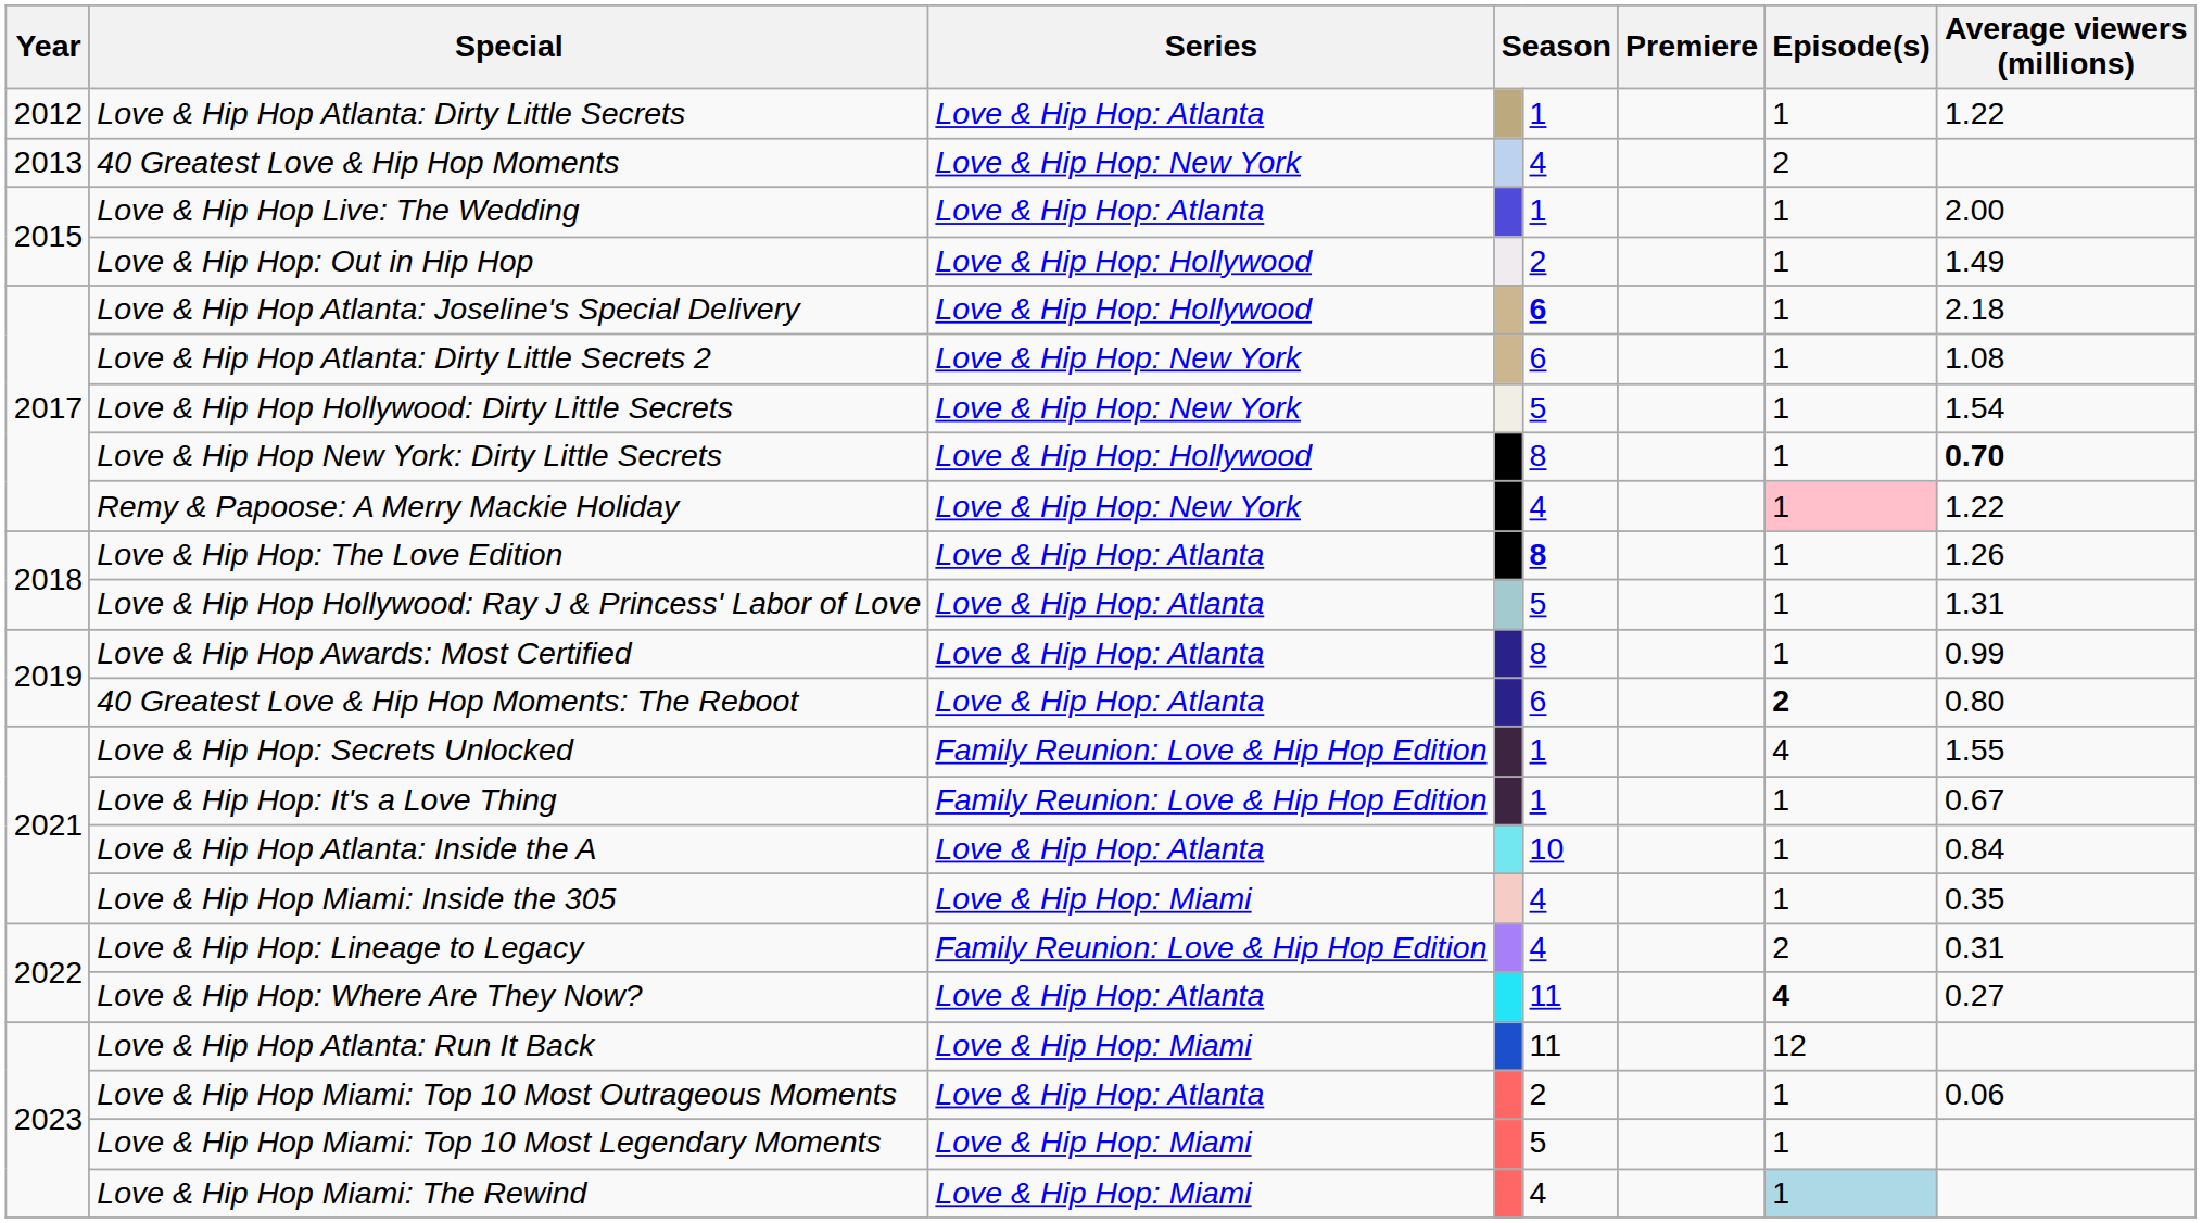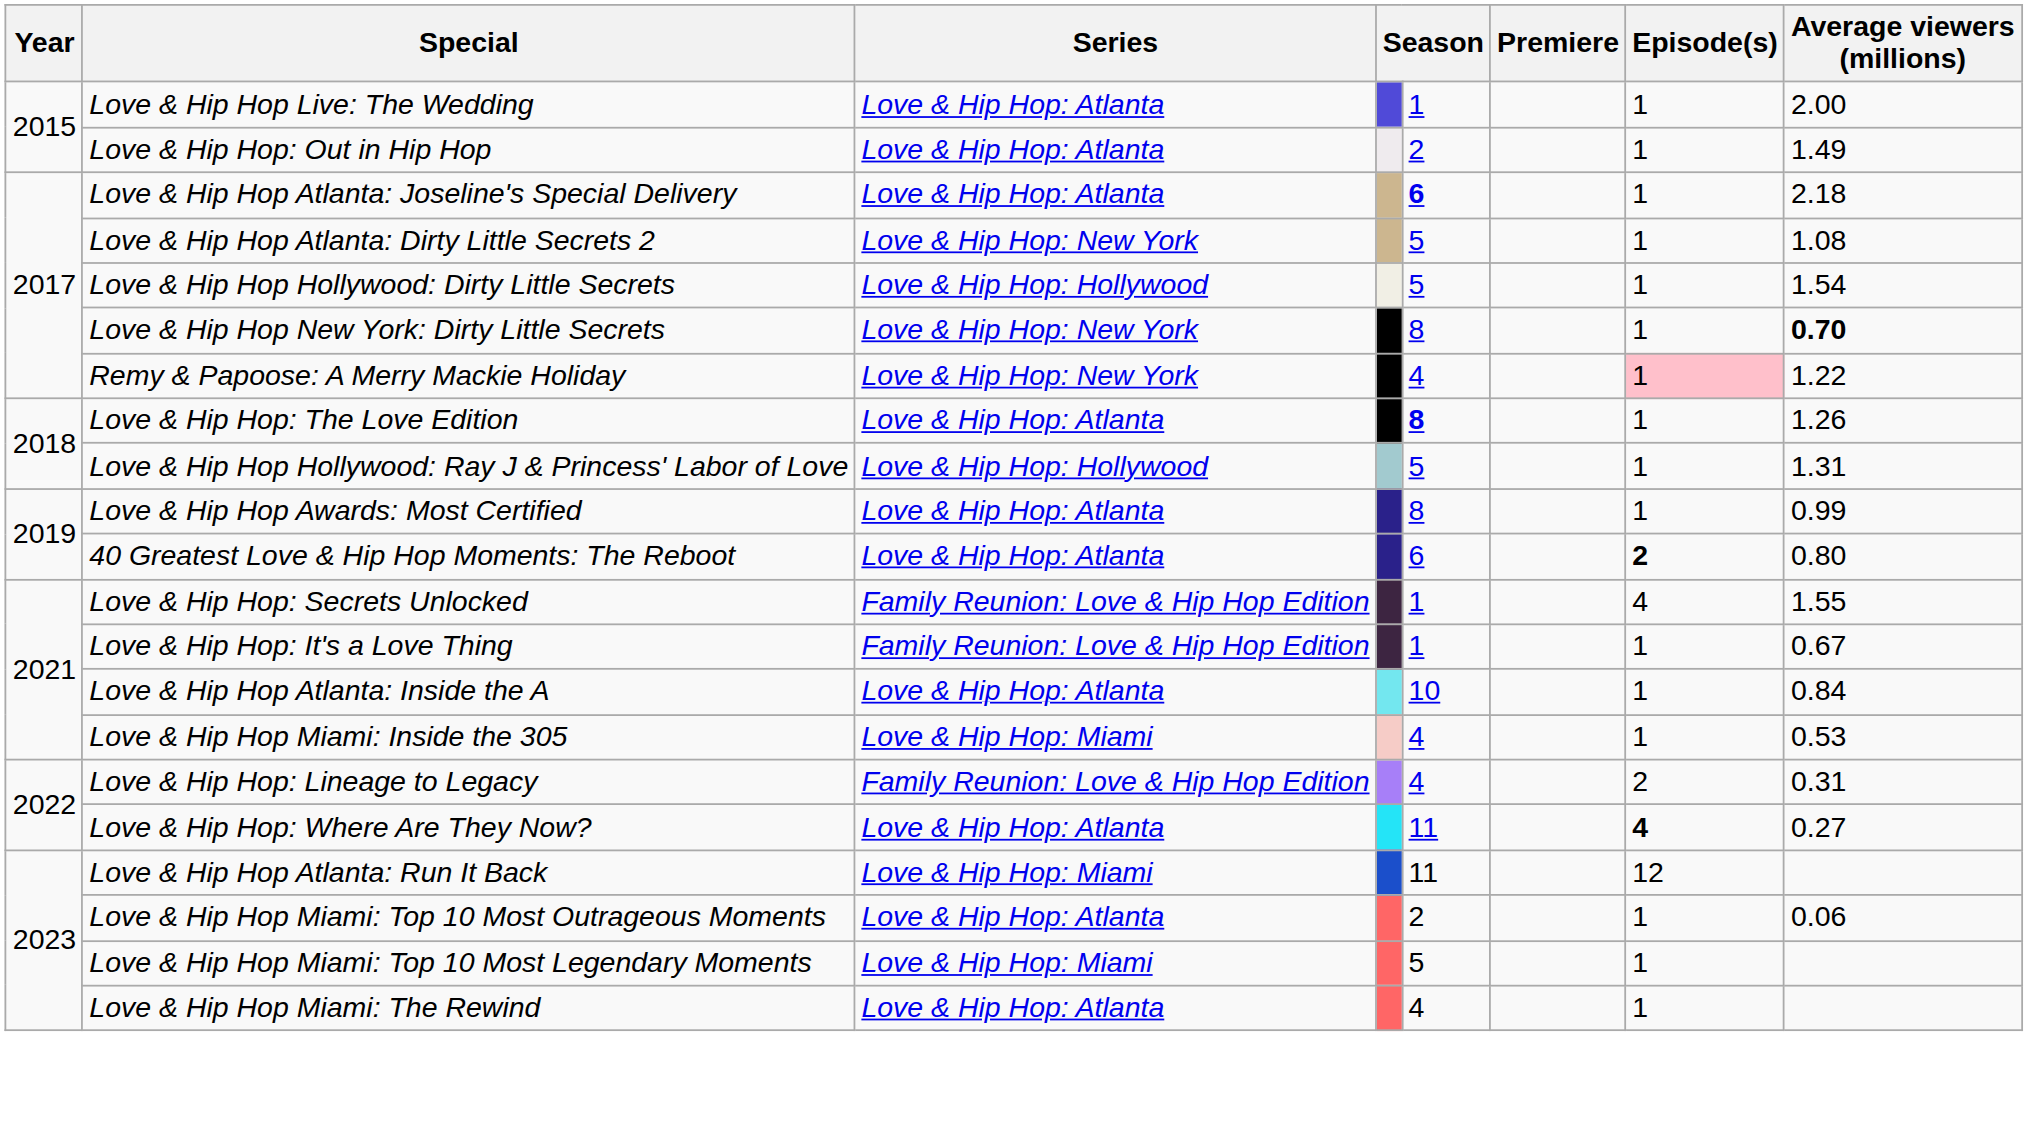 <table class="wikitable sortable plainrowheaders" style="margin:auto;">
 <tr>
 <th scope="col">Year</th>
 <th scope="col">Special</th>
 <th scope="col">Series</th>
 <th scope="col" colspan="2">Season</th>
 <th scope="col">Premiere</th>
 <th scope="col">Episode(s)</th>
 <th scope="col">Average viewers<br>(millions)</th>
-</tr>
-<tr>
-<td>2012</td>
-<td><em>Love & Hip Hop Atlanta: Dirty Little Secrets</em></td>
-<td><em><a href='#'>Love & Hip Hop: Atlanta</a></em></td>
-<th scope="row" style="background:#bda97e; color:#000;"></th>
-<td><a href='#'>1</a></td>
-<td></td>
-<td>1</td>
-<td>1.22</td>
-</tr>
-<tr>
-<td>2013</td>
-<td><em>40 Greatest Love & Hip Hop Moments</em></td>
-<td><em><a href='#'>Love & Hip Hop: New York</a></em></td>
-<th scope="row" style="background:#bcd2ee; color:#000;"></th>
-<td><a href='#'>4</a></td>
-<td></td>
-<td>2</td>
-<td></td>
 </tr>
 <tr>
 <td rowspan="2">2015</td>
 <td><em>Love & Hip Hop Live: The Wedding</em></td>
 <td><em><a href='#'>Love & Hip Hop: Atlanta</a></em></td>
 <th scope="row" style="background:#504ad8; color:#000;"></th>
 <td><a href='#'>1</a></td>
 <td></td>
 <td>1</td>
 <td>2.00</td>
 </tr>
 <tr>
 <td><em>Love & Hip Hop: Out in Hip Hop</em></td>
-<td><em><a href='#'>Love & Hip Hop: Hollywood</a></em></td>
+<td><em><a href='#'>Love & Hip Hop: Atlanta</a></em></td>
 <th scope="row" style="background:#efebee; color:#000;"></th>
 <td><a href='#'>2</a></td>
 <td></td>
 <td>1</td>
 <td>1.49</td>
 </tr>
 <tr>
 <td rowspan="5">2017</td>
 <td><em>Love & Hip Hop Atlanta: Joseline's Special Delivery</em></td>
-<td><em><a href='#'>Love & Hip Hop: Hollywood</a></em></td>
+<td><em><a href='#'>Love & Hip Hop: Atlanta</a></em></td>
 <th scope="row" style="background:#ccb68f; color:#000;"></th>
 <td><strong><a href='#'>6</a></strong></td>
 <td></td>
 <td>1</td>
 <td>2.18</td>
 </tr>
 <tr>
 <td><em>Love & Hip Hop Atlanta: Dirty Little Secrets 2</em></td>
 <td><em><a href='#'>Love & Hip Hop: New York</a></em></td>
 <th scope="row" style="background:#ccb68f; color:#000;"></th>
-<td><a href='#'>6</a></td>
+<td><a href='#'>5</a></td>
 <td></td>
 <td>1</td>
 <td>1.08</td>
 </tr>
 <tr>
 <td><em>Love & Hip Hop Hollywood: Dirty Little Secrets</em></td>
-<td><em><a href='#'>Love & Hip Hop: New York</a></em></td>
+<td><em><a href='#'>Love & Hip Hop: Hollywood</a></em></td>
 <th scope="row" style="background:#f1efe5; color:#000;"></th>
 <td><a href='#'>5</a></td>
 <td></td>
 <td>1</td>
 <td>1.54</td>
 </tr>
 <tr>
 <td><em>Love & Hip Hop New York: Dirty Little Secrets</em></td>
-<td><em><a href='#'>Love & Hip Hop: Hollywood</a></em></td>
+<td><em><a href='#'>Love & Hip Hop: New York</a></em></td>
 <th scope="row" style="background:#000; color:#000;"></th>
 <td><a href='#'>8</a></td>
 <td></td>
 <td>1</td>
 <td><strong>0.70</strong></td>
 </tr>
 <tr>
 <td><em>Remy & Papoose: A Merry Mackie Holiday</em></td>
 <td><em><a href='#'>Love & Hip Hop: New York</a></em></td>
 <th scope="row" style="background:#000; color:#000;"></th>
 <td><a href='#'>4</a></td>
 <td></td>
 <td style="background: pink;">1</td>
 <td>1.22</td>
 </tr>
 <tr>
 <td rowspan="2">2018</td>
 <td><em>Love & Hip Hop: The Love Edition</em></td>
 <td><em><a href='#'>Love & Hip Hop: Atlanta</a></em></td>
 <th scope="row" style="background:#000; color:#000;"></th>
 <td><strong><a href='#'>8</a></strong></td>
 <td></td>
 <td>1</td>
 <td>1.26</td>
 </tr>
 <tr>
 <td><em>Love & Hip Hop Hollywood: Ray J & Princess' Labor of Love</em></td>
-<td><em><a href='#'>Love & Hip Hop: Atlanta</a></em></td>
+<td><em><a href='#'>Love & Hip Hop: Hollywood</a></em></td>
 <th scope="row" style="background:#a2cacf; color:#000;"></th>
 <td><a href='#'>5</a></td>
 <td></td>
 <td>1</td>
 <td>1.31</td>
 </tr>
 <tr>
 <td rowspan="2">2019</td>
 <td><em>Love & Hip Hop Awards: Most Certified</em></td>
 <td><em><a href='#'>Love & Hip Hop: Atlanta</a></em></td>
 <th scope="row" style="background:#2a218a; color:#000;"></th>
 <td><a href='#'>8</a></td>
 <td></td>
 <td>1</td>
 <td>0.99</td>
 </tr>
 <tr>
 <td><em>40 Greatest Love & Hip Hop Moments: The Reboot</em></td>
 <td><em><a href='#'>Love & Hip Hop: Atlanta</a></em></td>
 <th scope="row" style="background:#2a218a; color:#000;"></th>
 <td><a href='#'>6</a></td>
 <td></td>
 <td><strong>2</strong></td>
 <td>0.80</td>
 </tr>
 <tr>
 <td rowspan="4">2021</td>
 <td><em>Love & Hip Hop: Secrets Unlocked</em></td>
 <td><em><a href='#'>Family Reunion: Love & Hip Hop Edition</a></em></td>
 <th scope="row" style="background:#3d2541; color:#000;"></th>
 <td><a href='#'>1</a></td>
 <td></td>
 <td>4</td>
 <td>1.55</td>
 </tr>
 <tr>
 <td><em>Love & Hip Hop: It's a Love Thing</em></td>
 <td><em><a href='#'>Family Reunion: Love & Hip Hop Edition</a></em></td>
 <th scope="row" style="background:#3d2541; color:#000;"></th>
 <td><a href='#'>1</a></td>
 <td></td>
 <td>1</td>
 <td>0.67</td>
 </tr>
 <tr>
 <td><em>Love & Hip Hop Atlanta: Inside the A</em></td>
 <td><em><a href='#'>Love & Hip Hop: Atlanta</a></em></td>
 <th scope="row" style="background:#73e7ef; color:#000;"></th>
 <td><a href='#'>10</a></td>
 <td></td>
 <td>1</td>
 <td>0.84</td>
 </tr>
 <tr>
 <td><em>Love & Hip Hop Miami: Inside the 305</em></td>
 <td><em><a href='#'>Love & Hip Hop: Miami</a></em></td>
 <th scope="row" style="background:#f6ccc7; color: #224271;"></th>
 <td><a href='#'>4</a></td>
 <td></td>
 <td>1</td>
-<td>0.35</td>
+<td>0.53</td>
 </tr>
 <tr>
 <td rowspan="2">2022</td>
 <td><em>Love & Hip Hop: Lineage to Legacy</em></td>
 <td><em><a href='#'>Family Reunion: Love & Hip Hop Edition</a></em></td>
 <th scope="row" style="background:#a77ff8; color:#000;"></th>
 <td><a href='#'>4</a></td>
 <td></td>
 <td>2</td>
 <td>0.31</td>
 </tr>
 <tr>
 <td><em>Love & Hip Hop: Where Are They Now?</em></td>
 <td><em><a href='#'>Love & Hip Hop: Atlanta</a></em></td>
 <th scope="row" style="background:#24e4f7; color:#000;"></th>
 <td><a href='#'>11</a></td>
 <td></td>
 <td><strong>4</strong></td>
 <td>0.27</td>
 </tr>
 <tr>
 <td rowspan="4">2023</td>
 <td><em>Love & Hip Hop Atlanta: Run It Back</em></td>
 <td><em><a href='#'>Love & Hip Hop: Miami</a></em></td>
 <th scope="row" style="background:#1b4fcb; color:#000;"></th>
 <td>11</td>
 <td></td>
 <td>12</td>
 <td></td>
 </tr>
 <tr>
 <td><em>Love & Hip Hop Miami: Top 10 Most Outrageous Moments</em></td>
 <td><em><a href='#'>Love & Hip Hop: Atlanta</a></em></td>
 <th scope="row" style="background:#FF6666; color:#000;"></th>
 <td>2</td>
 <td></td>
 <td>1</td>
 <td>0.06</td>
 </tr>
 <tr>
 <td><em>Love & Hip Hop Miami: Top 10 Most Legendary Moments</em></td>
 <td><em><a href='#'>Love & Hip Hop: Miami</a></em></td>
 <th scope="row" style="background:#FF6666; color:#000;"></th>
 <td>5</td>
 <td></td>
 <td>1</td>
 <td></td>
 </tr>
 <tr>
 <td><em>Love & Hip Hop Miami: The Rewind </em></td>
-<td><em><a href='#'>Love & Hip Hop: Miami</a></em></td>
+<td><em><a href='#'>Love & Hip Hop: Atlanta</a></em></td>
 <th scope="row" style="background:#FF6666; color:#000;"></th>
 <td>4</td>
 <td></td>
-<td style="background: lightblue;">1</td>
+<td>1</td>
 <td></td>
 </tr>
 </table>
